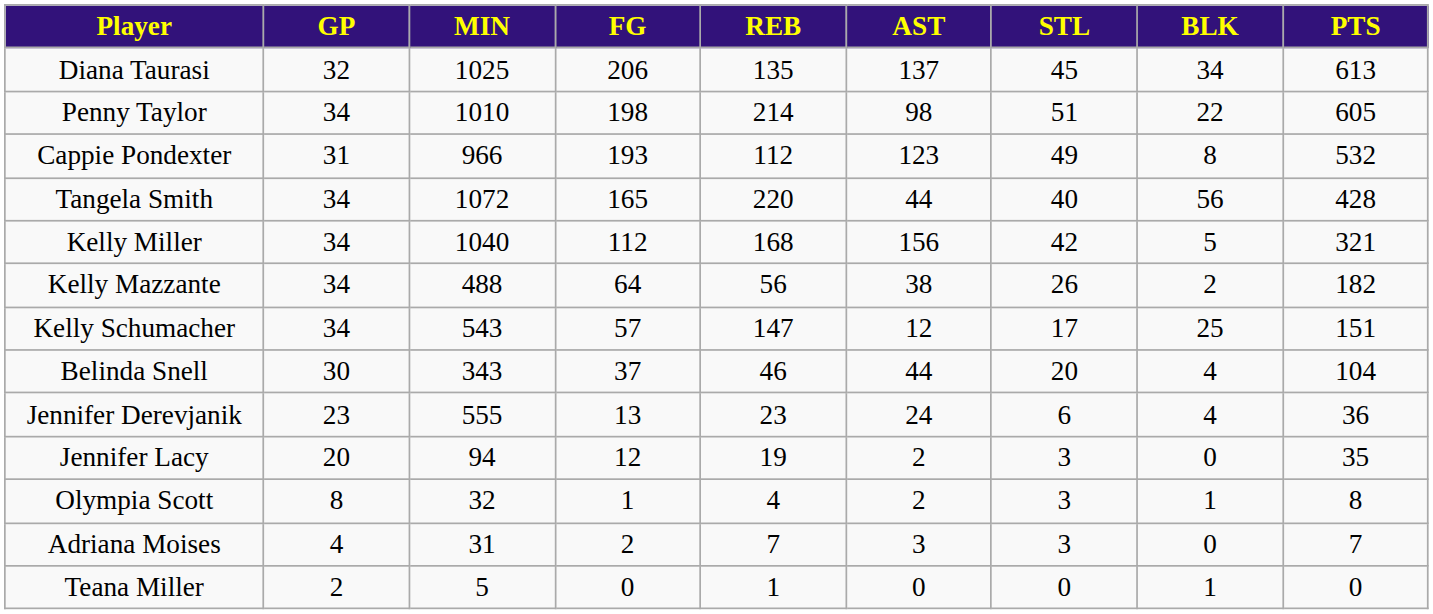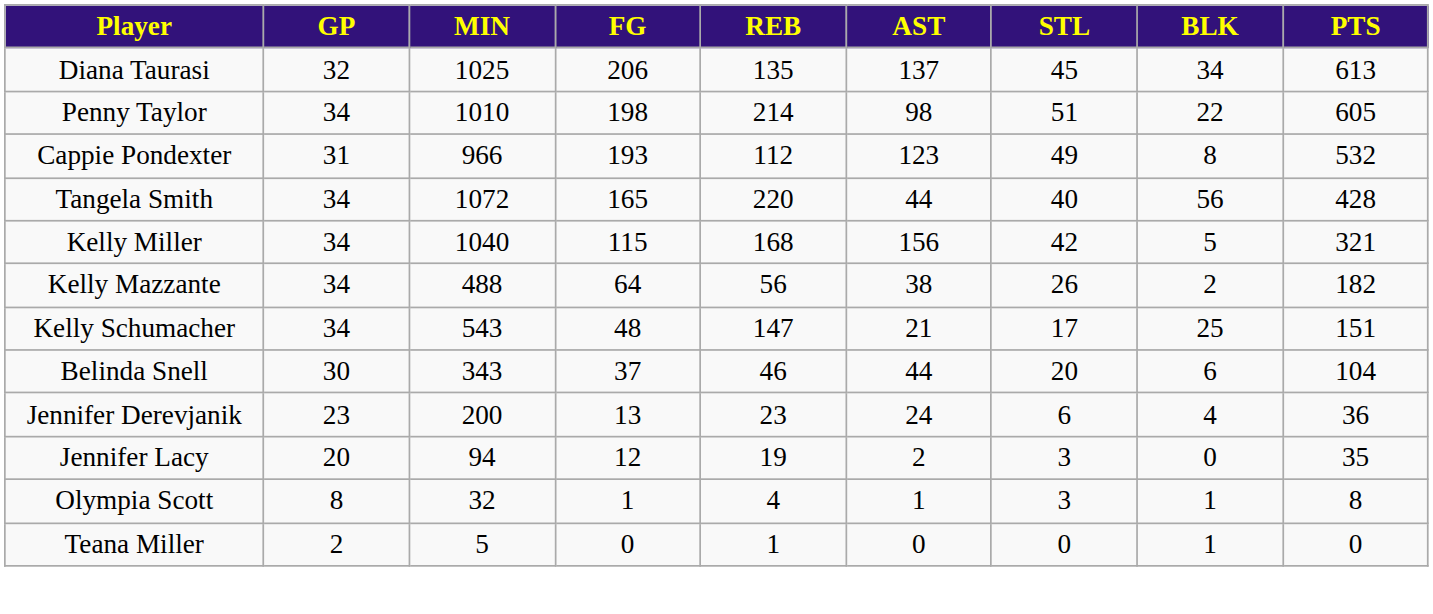 <table class="wikitable sortable">
 <tr>
 <th style="background:#32127a; color:#ff0; width:16%;">Player</th>
 <th style="background:#32127a; color:#ff0; width:9%;">GP</th>
 <th style="background:#32127a; color:#ff0; width:9%;">MIN</th>
 <th style="background:#32127a; color:#ff0; width:9%;">FG</th>
 <th style="background:#32127a; color:#ff0; width:9%;">REB</th>
 <th style="background:#32127a; color:#ff0; width:9%;">AST</th>
 <th style="background:#32127a; color:#ff0; width:9%;">STL</th>
 <th style="background:#32127a; color:#ff0; width:9%;">BLK</th>
 <th style="background:#32127a; color:#ff0; width:9%;">PTS</th>
 </tr>
 <tr style="text-align:center;">
 <td>Diana Taurasi</td>
 <td>32</td>
 <td>1025</td>
 <td>206</td>
 <td>135</td>
 <td>137</td>
 <td>45</td>
 <td>34</td>
 <td>613</td>
 </tr>
 <tr style="text-align:center;">
 <td>Penny Taylor</td>
 <td>34</td>
 <td>1010</td>
 <td>198</td>
 <td>214</td>
 <td>98</td>
 <td>51</td>
 <td>22</td>
 <td>605</td>
 </tr>
 <tr style="text-align:center;">
 <td>Cappie Pondexter</td>
 <td>31</td>
 <td>966</td>
 <td>193</td>
 <td>112</td>
 <td>123</td>
 <td>49</td>
 <td>8</td>
 <td>532</td>
 </tr>
 <tr style="text-align:center;">
 <td>Tangela Smith</td>
 <td>34</td>
 <td>1072</td>
 <td>165</td>
 <td>220</td>
 <td>44</td>
 <td>40</td>
 <td>56</td>
 <td>428</td>
 </tr>
 <tr style="text-align:center;">
 <td>Kelly Miller</td>
 <td>34</td>
 <td>1040</td>
-<td>112</td>
+<td>115</td>
 <td>168</td>
 <td>156</td>
 <td>42</td>
 <td>5</td>
 <td>321</td>
 </tr>
 <tr style="text-align:center;">
 <td>Kelly Mazzante</td>
 <td>34</td>
 <td>488</td>
 <td>64</td>
 <td>56</td>
 <td>38</td>
 <td>26</td>
 <td>2</td>
 <td>182</td>
 </tr>
 <tr style="text-align:center;">
 <td>Kelly Schumacher</td>
 <td>34</td>
 <td>543</td>
-<td>57</td>
+<td>48</td>
 <td>147</td>
-<td>12</td>
+<td>21</td>
 <td>17</td>
 <td>25</td>
 <td>151</td>
 </tr>
 <tr style="text-align:center;">
 <td>Belinda Snell</td>
 <td>30</td>
 <td>343</td>
 <td>37</td>
 <td>46</td>
 <td>44</td>
 <td>20</td>
-<td>4</td>
+<td>6</td>
 <td>104</td>
 </tr>
 <tr style="text-align:center;">
 <td>Jennifer Derevjanik</td>
 <td>23</td>
-<td>555</td>
+<td>200</td>
 <td>13</td>
 <td>23</td>
 <td>24</td>
 <td>6</td>
 <td>4</td>
 <td>36</td>
 </tr>
 <tr style="text-align:center;">
 <td>Jennifer Lacy</td>
 <td>20</td>
 <td>94</td>
 <td>12</td>
 <td>19</td>
 <td>2</td>
 <td>3</td>
 <td>0</td>
 <td>35</td>
 </tr>
 <tr style="text-align:center;">
 <td>Olympia Scott</td>
 <td>8</td>
 <td>32</td>
 <td>1</td>
 <td>4</td>
-<td>2</td>
+<td>1</td>
 <td>3</td>
 <td>1</td>
 <td>8</td>
-</tr>
-<tr style="text-align:center;">
-<td>Adriana Moises</td>
-<td>4</td>
-<td>31</td>
-<td>2</td>
-<td>7</td>
-<td>3</td>
-<td>3</td>
-<td>0</td>
-<td>7</td>
 </tr>
 <tr style="text-align:center;">
 <td>Teana Miller</td>
 <td>2</td>
 <td>5</td>
 <td>0</td>
 <td>1</td>
 <td>0</td>
 <td>0</td>
 <td>1</td>
 <td>0</td>
 </tr>
 </table>
